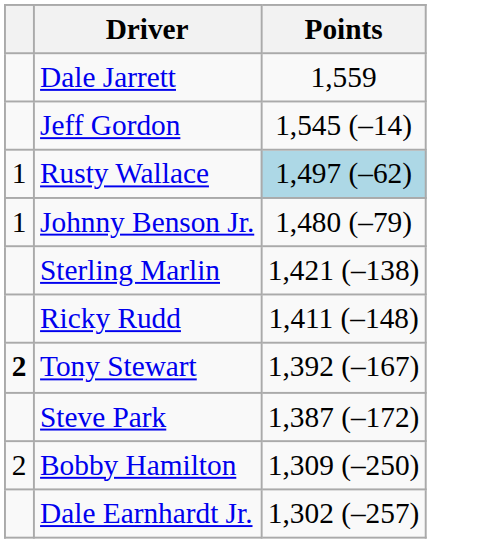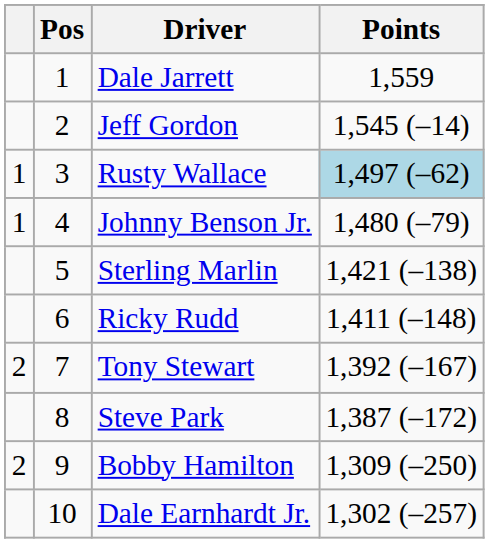 <table class="wikitable" style="font-size: 95%;">
 <tr>
 <th></th>
+<th>Pos</th>
 <th>Driver</th>
 <th>Points</th>
 </tr>
 <tr>
 <td align="left"></td>
+<td style="text-align:center;">1</td>
 <td><a href='#'>Dale Jarrett</a></td>
 <td style="text-align:center;">1,559</td>
 </tr>
 <tr>
 <td align="left"></td>
+<td style="text-align:center;">2</td>
 <td><a href='#'>Jeff Gordon</a></td>
 <td style="text-align:center;">1,545 (–14)</td>
 </tr>
 <tr>
 <td align="left"> 1</td>
+<td style="text-align:center;">3</td>
 <td><a href='#'>Rusty Wallace</a></td>
 <td style="background: lightblue; text-align:center;">1,497 (–62)</td>
 </tr>
 <tr>
 <td align="left"> 1</td>
+<td style="text-align:center;">4</td>
 <td><a href='#'>Johnny Benson Jr.</a></td>
 <td style="text-align:center;">1,480 (–79)</td>
 </tr>
 <tr>
 <td align="left"></td>
+<td style="text-align:center;">5</td>
 <td><a href='#'>Sterling Marlin</a></td>
 <td style="text-align:center;">1,421 (–138)</td>
 </tr>
 <tr>
 <td align="left"></td>
+<td style="text-align:center;">6</td>
 <td><a href='#'>Ricky Rudd</a></td>
 <td style="text-align:center;">1,411 (–148)</td>
 </tr>
 <tr>
-<td align="left"><strong> 2</strong></td>
+<td align="left"> 2</td>
+<td style="text-align:center;">7</td>
 <td><a href='#'>Tony Stewart</a></td>
 <td style="text-align:center;">1,392 (–167)</td>
 </tr>
 <tr>
 <td align="left"></td>
+<td style="text-align:center;">8</td>
 <td><a href='#'>Steve Park</a></td>
 <td style="text-align:center;">1,387 (–172)</td>
 </tr>
 <tr>
 <td align="left"> 2</td>
+<td style="text-align:center;">9</td>
 <td><a href='#'>Bobby Hamilton</a></td>
 <td style="text-align:center;">1,309 (–250)</td>
 </tr>
 <tr>
 <td align="left"></td>
+<td style="text-align:center;">10</td>
 <td><a href='#'>Dale Earnhardt Jr.</a></td>
 <td style="text-align:center;">1,302 (–257)</td>
 </tr>
 </table>
